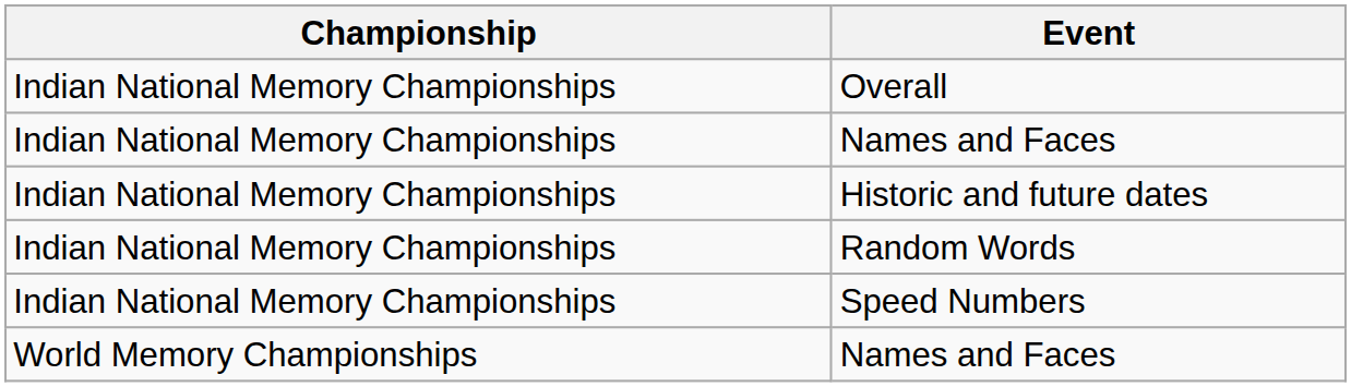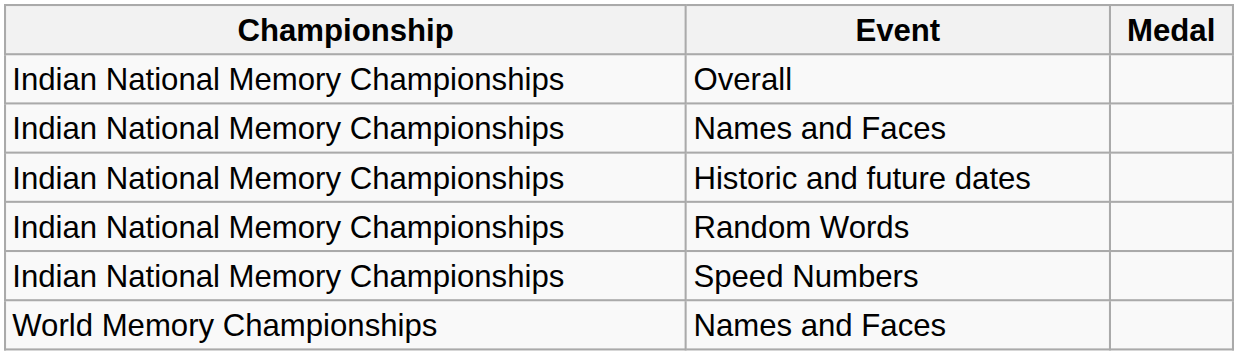 <table class="wikitable sortable"  style="width:600px; font-size:95%;">
 <tr>
 <th style="text-align:center;">Championship</th>
 <th style="text-align:center;">Event</th>
+<th style="text-align:center;">Medal</th>
 </tr>
 <tr>
 <td> Indian National Memory Championships</td>
 <td>Overall</td>
+<td style="text-align:left;"></td>
 </tr>
 <tr>
 <td> Indian National Memory Championships</td>
 <td>Names and Faces</td>
+<td style="text-align:left;"></td>
 </tr>
 <tr>
 <td> Indian National Memory Championships</td>
 <td>Historic and future dates</td>
+<td style="text-align:left;"></td>
 </tr>
 <tr>
 <td> Indian National Memory Championships</td>
 <td>Random Words</td>
+<td style="text-align:left;"></td>
 </tr>
 <tr>
 <td> Indian National Memory Championships</td>
 <td>Speed Numbers</td>
+<td style="text-align:left;"></td>
 </tr>
 <tr>
 <td> World Memory Championships</td>
 <td>Names and Faces</td>
+<td style="text-align:left;"></td>
 </tr>
 </table>
